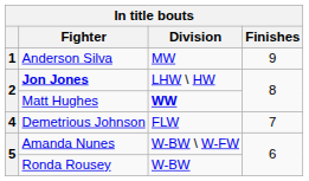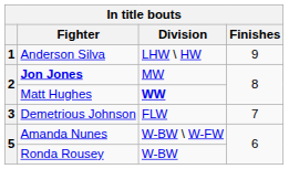 <table class=wikitable>
 <tr>
 <th colspan=5>In title bouts</th>
 </tr>
 <tr>
 <th></th>
 <th>Fighter</th>
 <th>Division</th>
 <th>Finishes</th>
 </tr>
 <tr>
 <th>1</th>
 <td> <a href='#'>Anderson Silva</a></td>
-<td><a href='#'>MW</a></td>
+<td><a href='#'>LHW</a> \ <a href='#'>HW</a></td>
 <td align=center>9</td>
 </tr>
 <tr>
 <th rowspan=2>2</th>
 <td> <strong><a href='#'>Jon Jones</a></strong></td>
-<td><a href='#'>LHW</a> \ <a href='#'>HW</a></td>
+<td><a href='#'>MW</a></td>
 <td rowspan=2 align=center>8</td>
 </tr>
 <tr>
 <td> <a href='#'>Matt Hughes</a></td>
 <td><strong><a href='#'>WW</a></strong></td>
 </tr>
 <tr>
-<th>4</th>
+<th>3</th>
 <td> <a href='#'>Demetrious Johnson</a></td>
 <td><a href='#'>FLW</a></td>
 <td align=center>7</td>
 </tr>
 <tr>
 <th rowspan=2>5</th>
 <td> <a href='#'>Amanda Nunes</a></td>
 <td><a href='#'>W-BW</a> \ <a href='#'>W-FW</a></td>
 <td rowspan=2 align=center>6</td>
 </tr>
 <tr>
 <td> <a href='#'>Ronda Rousey</a></td>
 <td><a href='#'>W-BW</a><br></td>
 </tr>
 </table>
